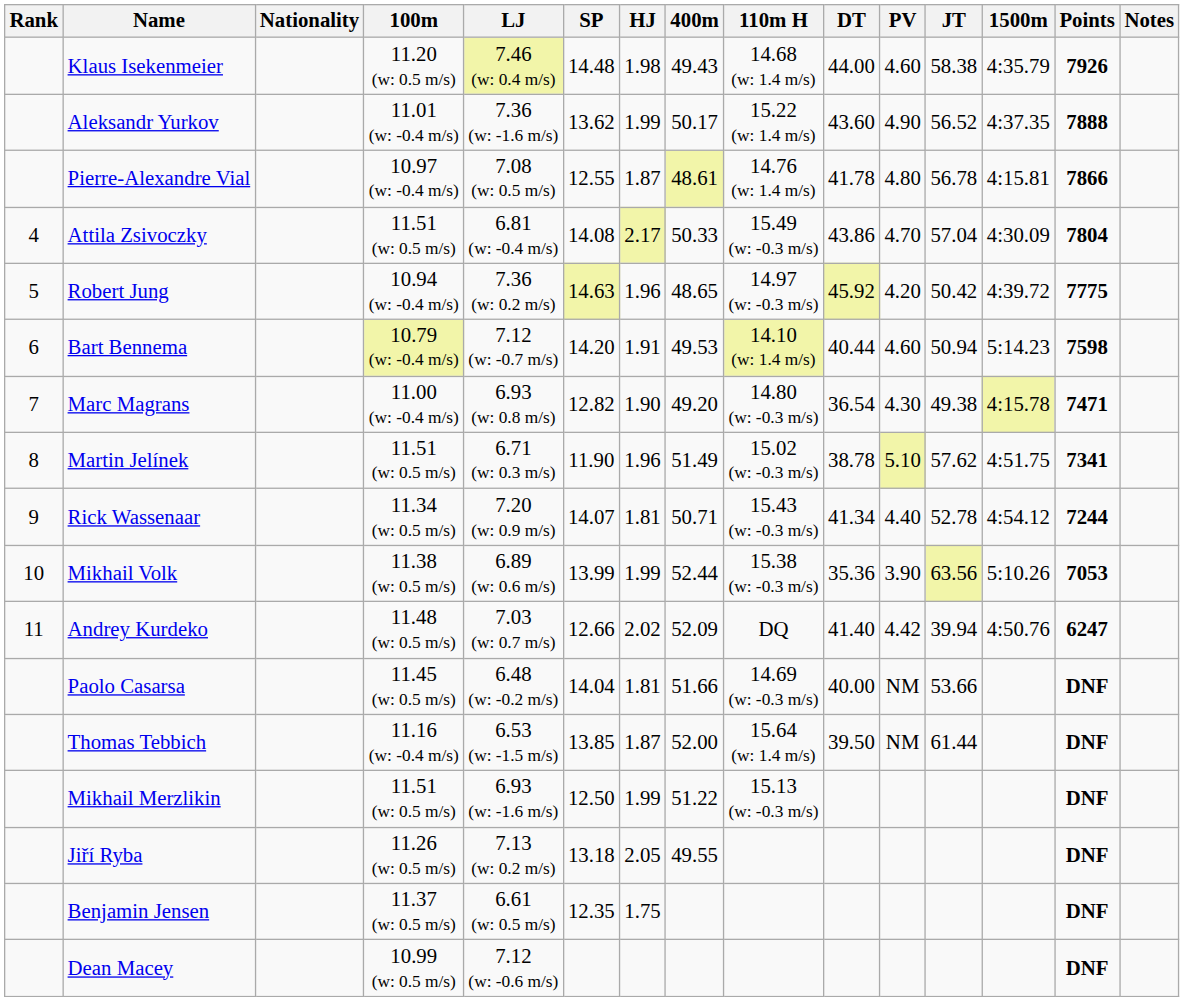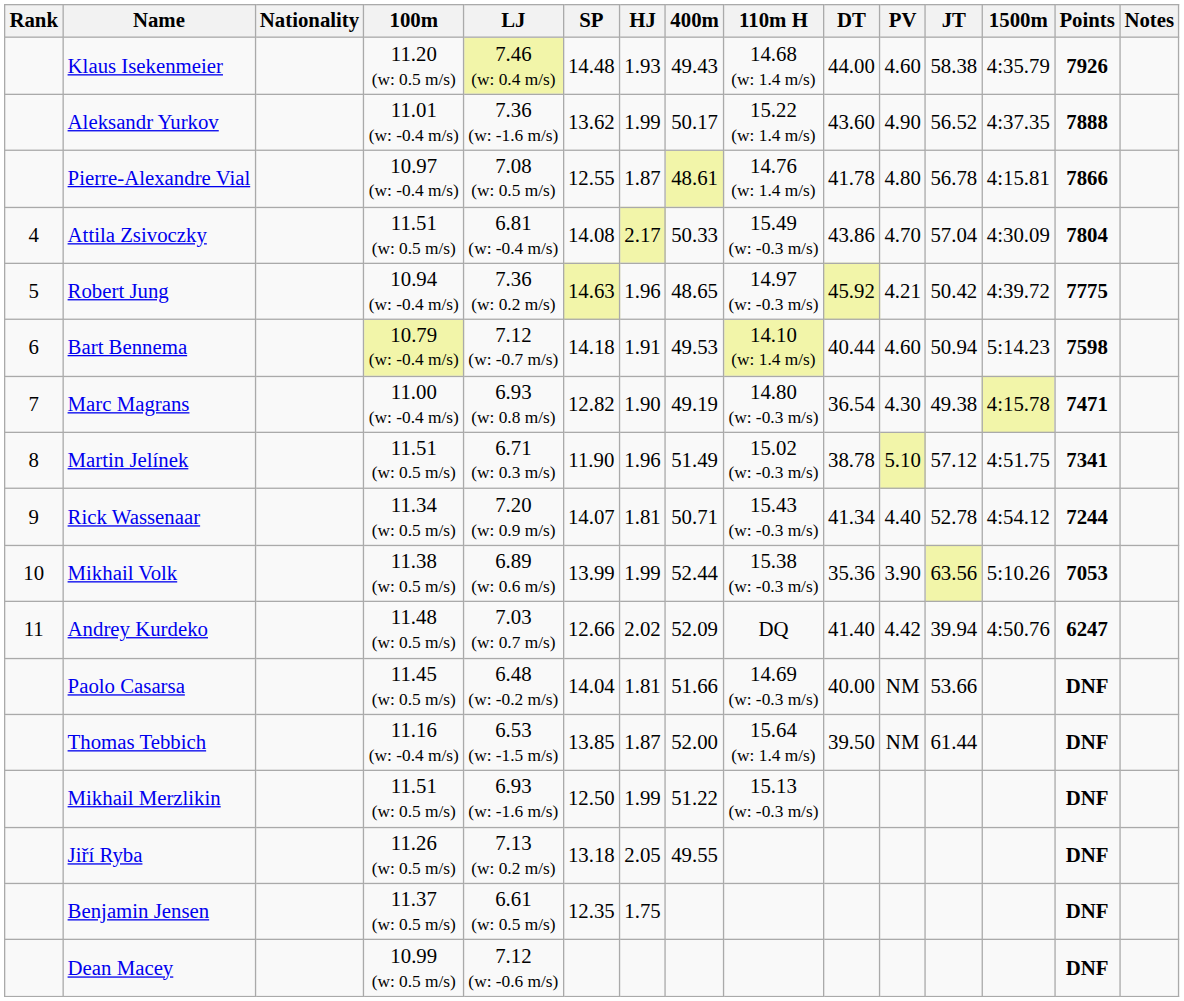 <table class="wikitable sortable" style="text-align:center">
 <tr>
 <th>Rank</th>
 <th>Name</th>
 <th>Nationality</th>
 <th>100m</th>
 <th>LJ</th>
 <th>SP</th>
 <th>HJ</th>
 <th>400m</th>
 <th>110m H</th>
 <th>DT</th>
 <th>PV</th>
 <th>JT</th>
 <th>1500m</th>
 <th>Points</th>
 <th>Notes</th>
 </tr>
 <tr>
 <td></td>
 <td align=left><a href='#'>Klaus Isekenmeier</a></td>
 <td align=left></td>
 <td>11.20<br><small>(w: 0.5 m/s)</small></td>
 <td bgcolor=#F2F5A9>7.46<br><small>(w: 0.4 m/s)</small></td>
 <td>14.48</td>
-<td>1.98</td>
+<td>1.93</td>
 <td>49.43</td>
 <td>14.68<br><small>(w: 1.4 m/s)</small></td>
 <td>44.00</td>
 <td>4.60</td>
 <td>58.38</td>
 <td>4:35.79</td>
 <td><strong>7926</strong></td>
 <td></td>
 </tr>
 <tr>
 <td></td>
 <td align=left><a href='#'>Aleksandr Yurkov</a></td>
 <td align=left></td>
 <td>11.01<br><small>(w: -0.4 m/s)</small></td>
 <td>7.36<br><small>(w: -1.6 m/s)</small></td>
 <td>13.62</td>
 <td>1.99</td>
 <td>50.17</td>
 <td>15.22<br><small>(w: 1.4 m/s)</small></td>
 <td>43.60</td>
 <td>4.90</td>
 <td>56.52</td>
 <td>4:37.35</td>
 <td><strong>7888</strong></td>
 <td></td>
 </tr>
 <tr>
 <td></td>
 <td align=left><a href='#'>Pierre-Alexandre Vial</a></td>
 <td align=left></td>
 <td>10.97<br><small>(w: -0.4 m/s)</small></td>
 <td>7.08<br><small>(w: 0.5 m/s)</small></td>
 <td>12.55</td>
 <td>1.87</td>
 <td bgcolor=#F2F5A9>48.61</td>
 <td>14.76<br><small>(w: 1.4 m/s)</small></td>
 <td>41.78</td>
 <td>4.80</td>
 <td>56.78</td>
 <td>4:15.81</td>
 <td><strong>7866</strong></td>
 <td></td>
 </tr>
 <tr>
 <td>4</td>
 <td align=left><a href='#'>Attila Zsivoczky</a></td>
 <td align=left></td>
 <td>11.51<br><small>(w: 0.5 m/s)</small></td>
 <td>6.81<br><small>(w: -0.4 m/s)</small></td>
 <td>14.08</td>
 <td bgcolor=#F2F5A9>2.17</td>
 <td>50.33</td>
 <td>15.49<br><small>(w: -0.3 m/s)</small></td>
 <td>43.86</td>
 <td>4.70</td>
 <td>57.04</td>
 <td>4:30.09</td>
 <td><strong>7804</strong></td>
 <td></td>
 </tr>
 <tr>
 <td>5</td>
 <td align=left><a href='#'>Robert Jung</a></td>
 <td align=left></td>
 <td>10.94<br><small>(w: -0.4 m/s)</small></td>
 <td>7.36<br><small>(w: 0.2 m/s)</small></td>
 <td bgcolor=#F2F5A9>14.63</td>
 <td>1.96</td>
 <td>48.65</td>
 <td>14.97<br><small>(w: -0.3 m/s)</small></td>
 <td bgcolor=#F2F5A9>45.92</td>
-<td>4.20</td>
+<td>4.21</td>
 <td>50.42</td>
 <td>4:39.72</td>
 <td><strong>7775</strong></td>
 <td></td>
 </tr>
 <tr>
 <td>6</td>
 <td align=left><a href='#'>Bart Bennema</a></td>
 <td align=left></td>
 <td bgcolor=#F2F5A9>10.79<br><small>(w: -0.4 m/s)</small></td>
 <td>7.12<br><small>(w: -0.7 m/s)</small></td>
-<td>14.20</td>
+<td>14.18</td>
 <td>1.91</td>
 <td>49.53</td>
 <td bgcolor=#F2F5A9>14.10<br><small>(w: 1.4 m/s)</small></td>
 <td>40.44</td>
 <td>4.60</td>
 <td>50.94</td>
 <td>5:14.23</td>
 <td><strong>7598</strong></td>
 <td></td>
 </tr>
 <tr>
 <td>7</td>
 <td align=left><a href='#'>Marc Magrans</a></td>
 <td align=left></td>
 <td>11.00<br><small>(w: -0.4 m/s)</small></td>
 <td>6.93<br><small>(w: 0.8 m/s)</small></td>
 <td>12.82</td>
 <td>1.90</td>
-<td>49.20</td>
+<td>49.19</td>
 <td>14.80<br><small>(w: -0.3 m/s)</small></td>
 <td>36.54</td>
 <td>4.30</td>
 <td>49.38</td>
 <td bgcolor=#F2F5A9>4:15.78</td>
 <td><strong>7471</strong></td>
 <td></td>
 </tr>
 <tr>
 <td>8</td>
 <td align=left><a href='#'>Martin Jelínek</a></td>
 <td align=left></td>
 <td>11.51<br><small>(w: 0.5 m/s)</small></td>
 <td>6.71<br><small>(w: 0.3 m/s)</small></td>
 <td>11.90</td>
 <td>1.96</td>
 <td>51.49</td>
 <td>15.02<br><small>(w: -0.3 m/s)</small></td>
 <td>38.78</td>
 <td bgcolor=#F2F5A9>5.10</td>
-<td>57.62</td>
+<td>57.12</td>
 <td>4:51.75</td>
 <td><strong>7341</strong></td>
 <td></td>
 </tr>
 <tr>
 <td>9</td>
 <td align=left><a href='#'>Rick Wassenaar</a></td>
 <td align=left></td>
 <td>11.34<br><small>(w: 0.5 m/s)</small></td>
 <td>7.20<br><small>(w: 0.9 m/s)</small></td>
 <td>14.07</td>
 <td>1.81</td>
 <td>50.71</td>
 <td>15.43<br><small>(w: -0.3 m/s)</small></td>
 <td>41.34</td>
 <td>4.40</td>
 <td>52.78</td>
 <td>4:54.12</td>
 <td><strong>7244</strong></td>
 <td></td>
 </tr>
 <tr>
 <td>10</td>
 <td align=left><a href='#'>Mikhail Volk</a></td>
 <td align=left></td>
 <td>11.38<br><small>(w: 0.5 m/s)</small></td>
 <td>6.89<br><small>(w: 0.6 m/s)</small></td>
 <td>13.99</td>
 <td>1.99</td>
 <td>52.44</td>
 <td>15.38<br><small>(w: -0.3 m/s)</small></td>
 <td>35.36</td>
 <td>3.90</td>
 <td bgcolor=#F2F5A9>63.56</td>
 <td>5:10.26</td>
 <td><strong>7053</strong></td>
 <td></td>
 </tr>
 <tr>
 <td>11</td>
 <td align=left><a href='#'>Andrey Kurdeko</a></td>
 <td align=left></td>
 <td>11.48<br><small>(w: 0.5 m/s)</small></td>
 <td>7.03<br><small>(w: 0.7 m/s)</small></td>
 <td>12.66</td>
 <td>2.02</td>
 <td>52.09</td>
 <td>DQ</td>
 <td>41.40</td>
 <td>4.42</td>
 <td>39.94</td>
 <td>4:50.76</td>
 <td><strong>6247</strong></td>
 <td></td>
 </tr>
 <tr>
 <td></td>
 <td align=left><a href='#'>Paolo Casarsa</a></td>
 <td align=left></td>
 <td>11.45<br><small>(w: 0.5 m/s)</small></td>
 <td>6.48<br><small>(w: -0.2 m/s)</small></td>
 <td>14.04</td>
 <td>1.81</td>
 <td>51.66</td>
 <td>14.69<br><small>(w: -0.3 m/s)</small></td>
 <td>40.00</td>
 <td>NM</td>
 <td>53.66</td>
 <td></td>
 <td><strong>DNF</strong></td>
 <td></td>
 </tr>
 <tr>
 <td></td>
 <td align=left><a href='#'>Thomas Tebbich</a></td>
 <td align=left></td>
 <td>11.16<br><small>(w: -0.4 m/s)</small></td>
 <td>6.53<br><small>(w: -1.5 m/s)</small></td>
 <td>13.85</td>
 <td>1.87</td>
 <td>52.00</td>
 <td>15.64<br><small>(w: 1.4 m/s)</small></td>
 <td>39.50</td>
 <td>NM</td>
 <td>61.44</td>
 <td></td>
 <td><strong>DNF</strong></td>
 <td></td>
 </tr>
 <tr>
 <td></td>
 <td align=left><a href='#'>Mikhail Merzlikin</a></td>
 <td align=left></td>
 <td>11.51<br><small>(w: 0.5 m/s)</small></td>
 <td>6.93<br><small>(w: -1.6 m/s)</small></td>
 <td>12.50</td>
 <td>1.99</td>
 <td>51.22</td>
 <td>15.13<br><small>(w: -0.3 m/s)</small></td>
 <td></td>
 <td></td>
 <td></td>
 <td></td>
 <td><strong>DNF</strong></td>
 <td></td>
 </tr>
 <tr>
 <td></td>
 <td align=left><a href='#'>Jiří Ryba</a></td>
 <td align=left></td>
 <td>11.26<br><small>(w: 0.5 m/s)</small></td>
 <td>7.13<br><small>(w: 0.2 m/s)</small></td>
 <td>13.18</td>
 <td>2.05</td>
 <td>49.55</td>
 <td></td>
 <td></td>
 <td></td>
 <td></td>
 <td></td>
 <td><strong>DNF</strong></td>
 <td></td>
 </tr>
 <tr>
 <td></td>
 <td align=left><a href='#'>Benjamin Jensen</a></td>
 <td align=left></td>
 <td>11.37<br><small>(w: 0.5 m/s)</small></td>
 <td>6.61<br><small>(w: 0.5 m/s)</small></td>
 <td>12.35</td>
 <td>1.75</td>
 <td></td>
 <td></td>
 <td></td>
 <td></td>
 <td></td>
 <td></td>
 <td><strong>DNF</strong></td>
 <td></td>
 </tr>
 <tr>
 <td></td>
 <td align=left><a href='#'>Dean Macey</a></td>
 <td align=left></td>
 <td>10.99<br><small>(w: 0.5 m/s)</small></td>
 <td>7.12<br><small>(w: -0.6 m/s)</small></td>
 <td></td>
 <td></td>
 <td></td>
 <td></td>
 <td></td>
 <td></td>
 <td></td>
 <td></td>
 <td><strong>DNF</strong></td>
 <td></td>
 </tr>
 </table>
